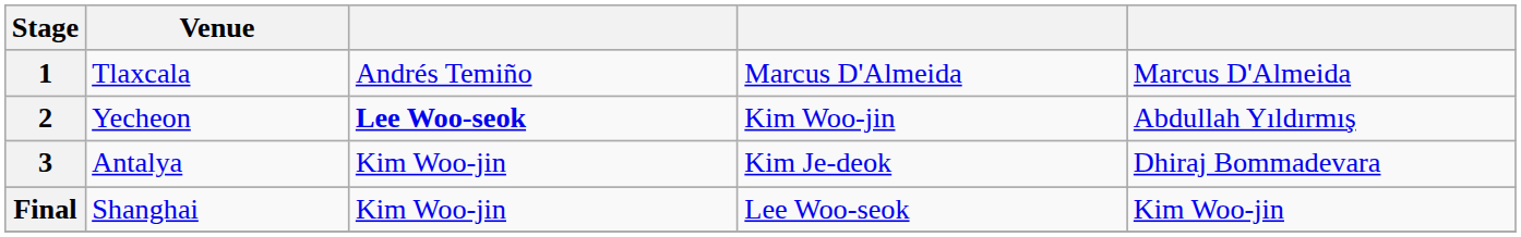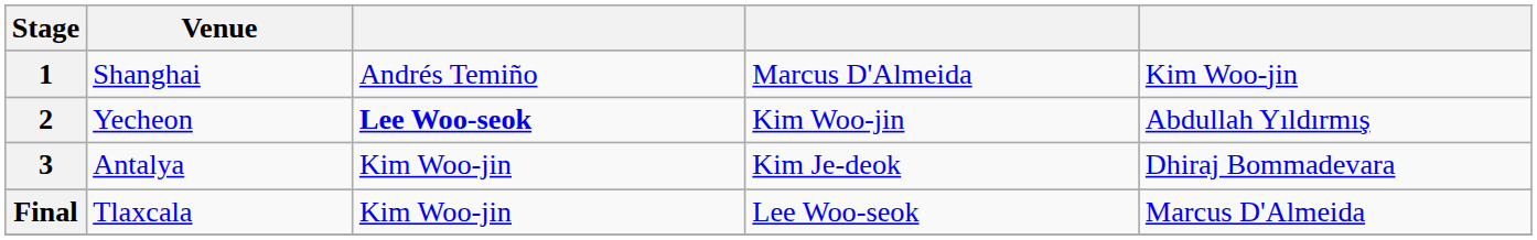 <table class="wikitable">
 <tr>
 <th>Stage</th>
 <th width=140>Venue</th>
 <th width=210></th>
 <th width=210></th>
 <th width=210></th>
 </tr>
 <tr>
 <th>1</th>
-<td> <a href='#'>Tlaxcala</a></td>
+<td> <a href='#'>Shanghai</a></td>
 <td> <a href='#'>Andrés Temiño</a></td>
 <td> <a href='#'>Marcus D'Almeida</a></td>
-<td> <a href='#'>Marcus D'Almeida</a></td>
+<td> <a href='#'>Kim Woo-jin</a></td>
 </tr>
 <tr>
 <th>2</th>
 <td> <a href='#'>Yecheon</a></td>
 <td><strong> <a href='#'>Lee Woo-seok</a></strong></td>
 <td> <a href='#'>Kim Woo-jin</a></td>
 <td> <a href='#'>Abdullah Yıldırmış</a></td>
 </tr>
 <tr>
 <th>3</th>
 <td> <a href='#'>Antalya</a></td>
 <td> <a href='#'>Kim Woo-jin</a></td>
 <td> <a href='#'>Kim Je-deok</a></td>
 <td> <a href='#'>Dhiraj Bommadevara</a></td>
 </tr>
 <tr>
 <th>Final</th>
-<td> <a href='#'>Shanghai</a></td>
+<td> <a href='#'>Tlaxcala</a></td>
 <td> <a href='#'>Kim Woo-jin</a></td>
 <td> <a href='#'>Lee Woo-seok</a></td>
-<td> <a href='#'>Kim Woo-jin</a></td>
+<td> <a href='#'>Marcus D'Almeida</a></td>
 </tr>
 <tr>
 </tr>
 </table>
